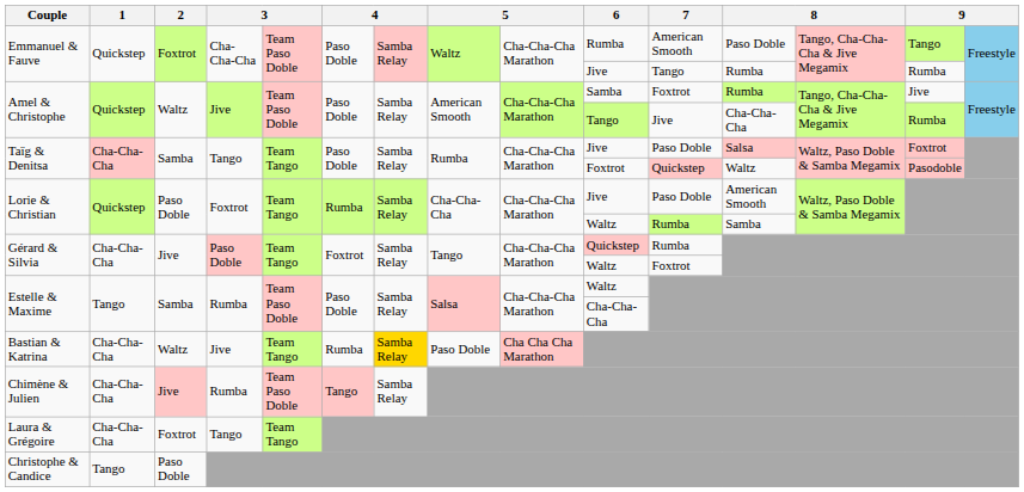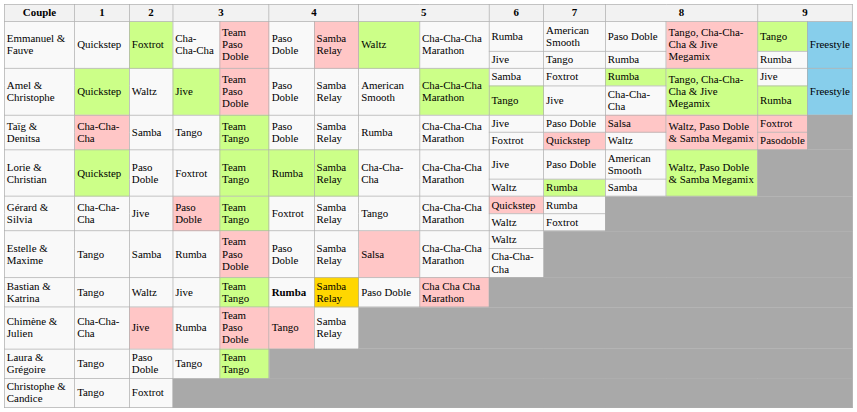 <table class="wikitable" align="center">
 <tr>
 <th>Couple</th>
 <th>1</th>
 <th>2</th>
 <th colspan=2>3</th>
 <th colspan=2>4</th>
 <th colspan=2>5</th>
 <th>6</th>
 <th>7</th>
 <th colspan=2>8</th>
 <th colspan=3>9</th>
 </tr>
 <tr>
 <td rowspan="2">Emmanuel & Fauve</td>
 <td rowspan="2">Quickstep</td>
 <td rowspan="2" style="background:#ccff88;">Foxtrot</td>
 <td rowspan="2">Cha-Cha-Cha</td>
 <td rowspan="2" style="background:#ffc6c6;">Team Paso Doble</td>
 <td rowspan="2">Paso Doble</td>
 <td rowspan="2" style="background:#ffc6c6;">Samba Relay</td>
 <td rowspan="2" style="background:#ccff88;">Waltz</td>
 <td rowspan="2">Cha-Cha-Cha Marathon</td>
 <td>Rumba</td>
 <td>American Smooth</td>
 <td>Paso Doble</td>
 <td rowspan="2" style="background:#ffc6c6;">Tango, Cha-Cha-Cha & Jive Megamix</td>
 <td style="background:#ccff88;">Tango</td>
 <td rowspan="2" style="background:skyblue;">Freestyle</td>
 </tr>
 <tr>
 <td>Jive</td>
 <td>Tango</td>
 <td>Rumba</td>
 <td>Rumba</td>
 </tr>
 <tr>
 <td rowspan="2">Amel & Christophe</td>
 <td rowspan="2" style="background:#ccff88;">Quickstep</td>
 <td rowspan="2">Waltz</td>
 <td rowspan="2" style="background:#ccff88;">Jive</td>
 <td rowspan="2" style="background:#ffc6c6;">Team Paso Doble</td>
 <td rowspan="2">Paso Doble</td>
 <td rowspan="2">Samba Relay</td>
 <td rowspan="2">American Smooth</td>
 <td rowspan="2" style="background:#ccff88;">Cha-Cha-Cha Marathon</td>
 <td>Samba</td>
 <td>Foxtrot</td>
 <td style="background:#ccff88;">Rumba</td>
 <td rowspan="2" style="background:#ccff88;">Tango, Cha-Cha-Cha & Jive Megamix</td>
 <td>Jive</td>
 <td rowspan="2" style="background:skyblue;">Freestyle</td>
 </tr>
 <tr>
 <td style="background:#ccff88;">Tango</td>
 <td>Jive</td>
 <td>Cha-Cha-Cha</td>
 <td style="background:#ccff88;">Rumba</td>
 </tr>
 <tr>
 <td rowspan="2">Taïg & Denitsa</td>
 <td rowspan="2" style="background:#ffc6c6;">Cha-Cha-Cha</td>
 <td rowspan="2">Samba</td>
 <td rowspan="2">Tango</td>
 <td rowspan="2" style="background:#ccff88;">Team Tango</td>
 <td rowspan="2">Paso Doble</td>
 <td rowspan="2">Samba Relay</td>
 <td rowspan="2">Rumba</td>
 <td rowspan="2">Cha-Cha-Cha Marathon</td>
 <td>Jive</td>
 <td>Paso Doble</td>
 <td style="background:#ffc6c6;">Salsa</td>
 <td rowspan="2" style="background:#ffc6c6;">Waltz, Paso Doble & Samba Megamix</td>
 <td style="background:#ffc6c6;">Foxtrot</td>
 <td rowspan="2" style="background:darkgray;"></td>
 </tr>
 <tr>
 <td>Foxtrot</td>
 <td style="background:#ffc6c6;">Quickstep</td>
 <td>Waltz</td>
 <td style="background:#ffc6c6;">Pasodoble</td>
 </tr>
 <tr>
 <td rowspan="2">Lorie & Christian</td>
 <td rowspan="2" style="background:#ccff88;">Quickstep</td>
 <td rowspan="2">Paso Doble</td>
 <td rowspan="2">Foxtrot</td>
 <td rowspan="2" style="background:#ccff88;">Team Tango</td>
 <td rowspan="2" style="background:#ccff88;">Rumba</td>
 <td rowspan="2" style="background:#ccff88;">Samba Relay</td>
 <td rowspan="2">Cha-Cha-Cha</td>
 <td rowspan="2">Cha-Cha-Cha Marathon</td>
 <td>Jive</td>
 <td>Paso Doble</td>
 <td>American Smooth</td>
 <td rowspan="2" style="background:#ccff88;">Waltz, Paso Doble & Samba Megamix</td>
 <td rowspan="2" style="background:darkgray;" colspan="2"></td>
 </tr>
 <tr>
 <td>Waltz</td>
 <td style="background:#ccff88;">Rumba</td>
 <td>Samba</td>
 </tr>
 <tr>
 <td rowspan="2">Gérard & Silvia</td>
 <td rowspan="2">Cha-Cha-Cha</td>
 <td rowspan="2">Jive</td>
 <td rowspan="2" style="background:#ffc6c6;">Paso Doble</td>
 <td rowspan="2" style="background:#ccff88;">Team Tango</td>
 <td rowspan="2">Foxtrot</td>
 <td rowspan="2">Samba Relay</td>
 <td rowspan="2">Tango</td>
 <td rowspan="2">Cha-Cha-Cha Marathon</td>
 <td style="background:#ffc6c6;">Quickstep</td>
 <td>Rumba</td>
 <td rowspan="2" style="background:darkgray;" colspan="4"></td>
 </tr>
 <tr>
 <td>Waltz</td>
 <td>Foxtrot</td>
 </tr>
 <tr>
 <td rowspan="2">Estelle & Maxime</td>
 <td rowspan="2">Tango</td>
 <td rowspan="2">Samba</td>
 <td rowspan="2">Rumba</td>
 <td rowspan="2" style="background:#ffc6c6;">Team Paso Doble</td>
 <td rowspan="2">Paso Doble</td>
 <td rowspan="2">Samba Relay</td>
 <td rowspan="2" style="background:#ffc6c6;">Salsa</td>
 <td rowspan="2">Cha-Cha-Cha Marathon</td>
 <td>Waltz</td>
 <td rowspan="2" style="background:darkgray;" colspan="5"></td>
 </tr>
 <tr>
 <td>Cha-Cha-Cha</td>
 </tr>
 <tr>
 <td>Bastian & Katrina</td>
-<td>Cha-Cha-Cha</td>
+<td>Tango</td>
 <td>Waltz</td>
 <td>Jive</td>
 <td style="background:#ccff88;">Team Tango</td>
-<td>Rumba</td>
+<td><strong>Rumba</strong></td>
 <td style="background: gold;">Samba Relay</td>
 <td>Paso Doble</td>
 <td style="background:#ffc6c6;">Cha Cha Cha Marathon</td>
 <td style="background:darkgray;" colspan="6"></td>
 </tr>
 <tr>
 <td>Chimène & Julien</td>
 <td>Cha-Cha-Cha</td>
 <td style="background:#ffc6c6;">Jive</td>
 <td>Rumba</td>
 <td style="background:#ffc6c6;">Team Paso Doble</td>
 <td style="background:#ffc6c6;">Tango</td>
 <td>Samba Relay</td>
 <td style="background:darkgray;" colspan="8"></td>
 </tr>
 <tr>
 <td>Laura & Grégoire</td>
-<td>Cha-Cha-Cha</td>
-<td>Foxtrot</td>
+<td>Tango</td>
+<td>Paso Doble</td>
 <td>Tango</td>
 <td style="background:#ccff88;">Team Tango</td>
 <td style="background:darkgray;" colspan="10"></td>
 </tr>
 <tr>
 <td>Christophe & Candice</td>
 <td>Tango</td>
-<td>Paso Doble</td>
+<td>Foxtrot</td>
 <td style="background:darkgray;" colspan="12"></td>
 </tr>
 </table>
